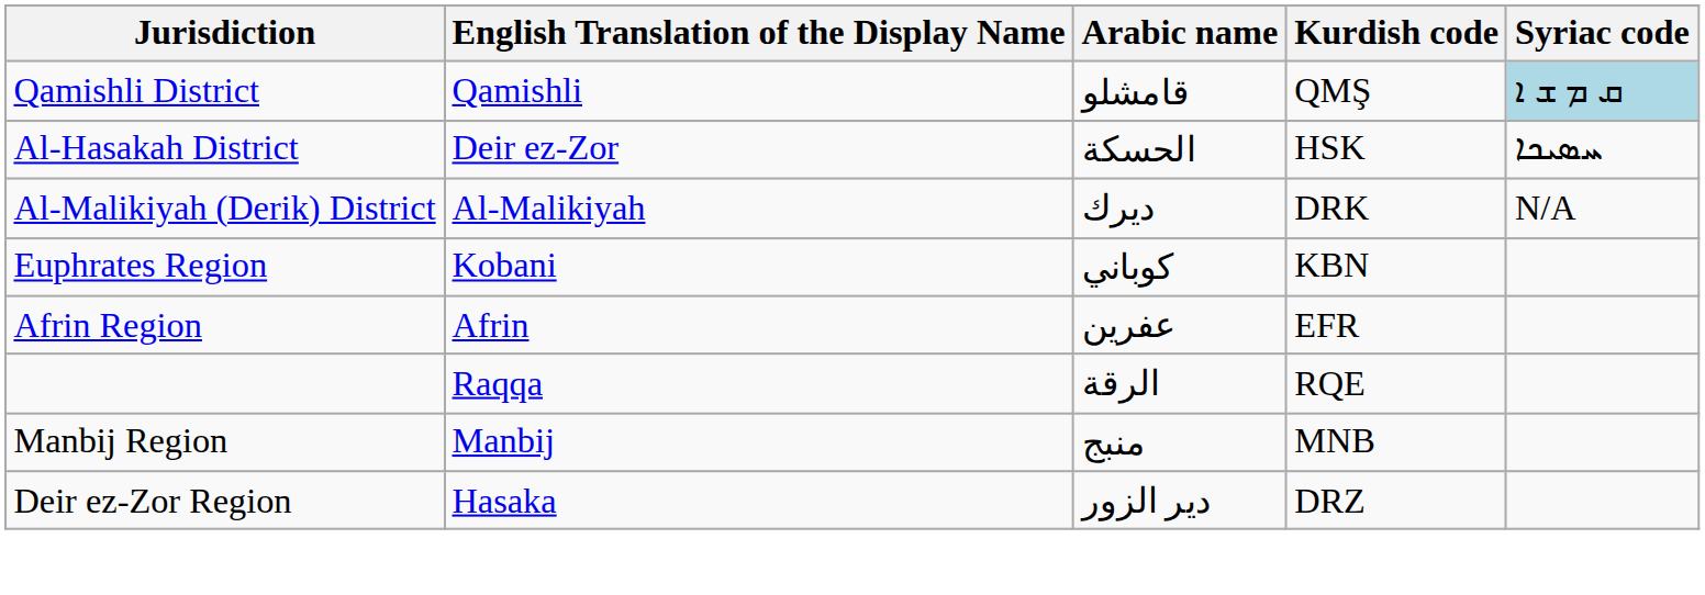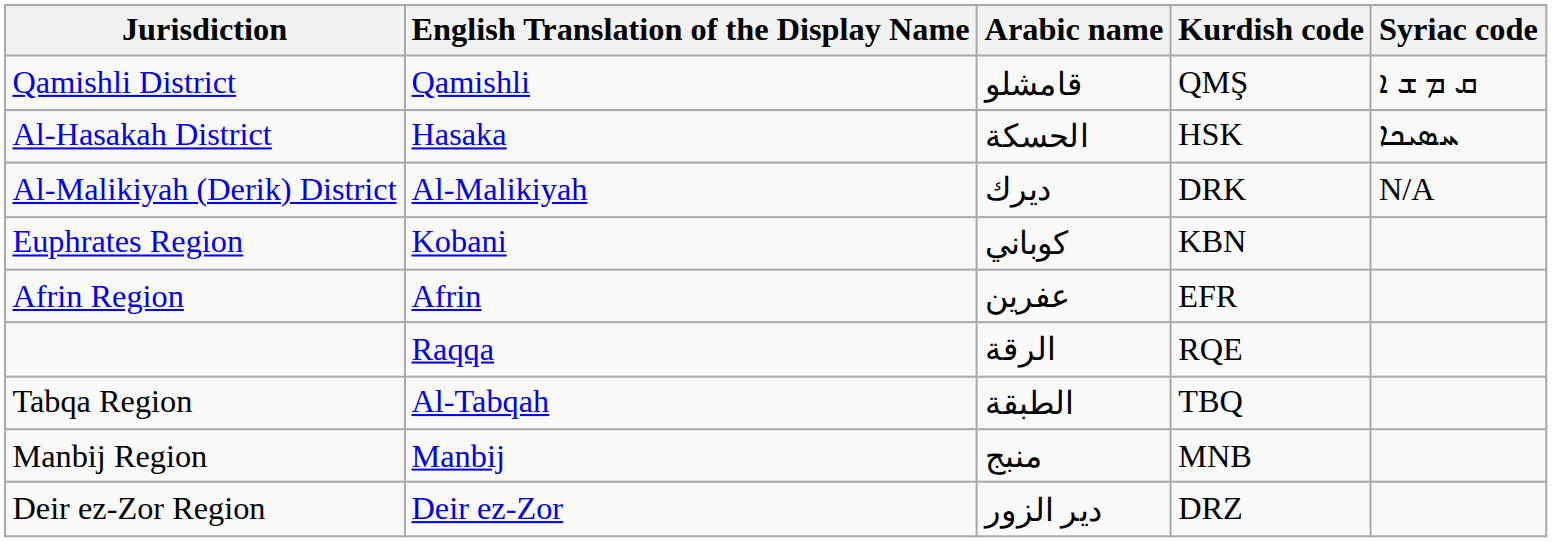 <table class="wikitable">
 <tr>
 <th>Jurisdiction</th>
 <th>English Translation of the Display Name</th>
 <th>Arabic name</th>
 <th>Kurdish code</th>
 <th>Syriac code</th>
 </tr>
 <tr>
 <td><a href='#'>Qamishli District</a></td>
 <td><a href='#'>Qamishli</a></td>
 <td>قامشلو</td>
 <td>QMŞ</td>
-<td style="background: lightblue;">ܩ ܡ ܫ ܐ</td>
+<td>ܩ ܡ ܫ ܐ</td>
 </tr>
 <tr>
 <td><a href='#'>Al-Hasakah District</a></td>
-<td><a href='#'>Deir ez-Zor</a></td>
+<td><a href='#'>Hasaka</a></td>
 <td>الحسكة</td>
 <td>HSK</td>
 <td>ܚܣܝܟܐ</td>
 </tr>
 <tr>
 <td><a href='#'>Al-Malikiyah (Derik) District</a></td>
 <td><a href='#'>Al-Malikiyah</a></td>
 <td>ديرك</td>
 <td>DRK</td>
 <td>N/A</td>
 </tr>
 <tr>
 <td><a href='#'>Euphrates Region</a></td>
 <td><a href='#'>Kobani</a></td>
 <td>كوباني</td>
 <td>KBN</td>
 <td></td>
 </tr>
 <tr>
 <td><a href='#'>Afrin Region</a></td>
 <td><a href='#'>Afrin</a></td>
 <td>عفرين</td>
 <td>EFR</td>
 <td></td>
 </tr>
 <tr>
 <td></td>
 <td><a href='#'>Raqqa</a></td>
 <td>الرقة</td>
 <td>RQE</td>
 <td></td>
 </tr>
 <tr>
+<td>Tabqa Region</td>
+<td><a href='#'>Al-Tabqah</a></td>
+<td>الطبقة</td>
+<td>TBQ</td>
+<td></td>
+</tr>
+<tr>
 <td>Manbij Region</td>
 <td><a href='#'>Manbij</a></td>
 <td>منبج</td>
 <td>MNB</td>
 <td></td>
 </tr>
 <tr>
 <td>Deir ez-Zor Region</td>
-<td><a href='#'>Hasaka</a></td>
+<td><a href='#'>Deir ez-Zor</a></td>
 <td>دير الزور</td>
 <td>DRZ</td>
 <td></td>
 </tr>
 </table>
